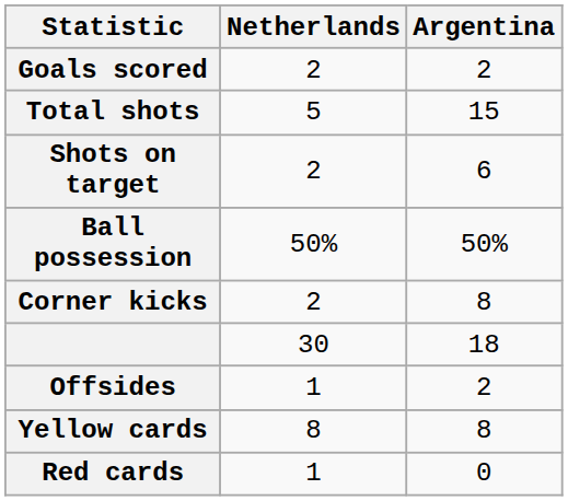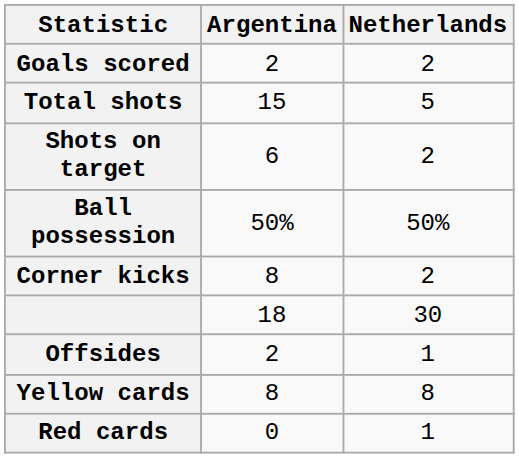 <table class="wikitable plainrowheaders" style="text-align: center">
 <tr>
 <th scope=col width=100>Statistic</th>
+<th scope=col width=70>Argentina</th>
 <th scope=col width=70>Netherlands</th>
-<th scope=col width=70>Argentina</th>
 </tr>
 <tr>
 <th scope=row>Goals scored</th>
 <td>2</td>
 <td>2</td>
 </tr>
 <tr>
 <th scope=row>Total shots</th>
+<td>15</td>
 <td>5</td>
-<td>15</td>
 </tr>
 <tr>
 <th scope=row>Shots on target</th>
+<td>6</td>
 <td>2</td>
-<td>6</td>
 </tr>
 <tr>
 <th scope=row>Ball possession</th>
 <td>50%</td>
 <td>50%</td>
 </tr>
 <tr>
 <th scope=row>Corner kicks</th>
+<td>8</td>
 <td>2</td>
-<td>8</td>
 </tr>
 <tr>
 <th scope=row></th>
+<td>18</td>
 <td>30</td>
-<td>18</td>
 </tr>
 <tr>
 <th scope=row>Offsides</th>
+<td>2</td>
 <td>1</td>
-<td>2</td>
 </tr>
 <tr>
 <th scope=row>Yellow cards</th>
 <td>8</td>
 <td>8</td>
 </tr>
 <tr>
 <th scope=row>Red cards</th>
+<td>0</td>
 <td>1</td>
-<td>0</td>
 </tr>
 </table>
